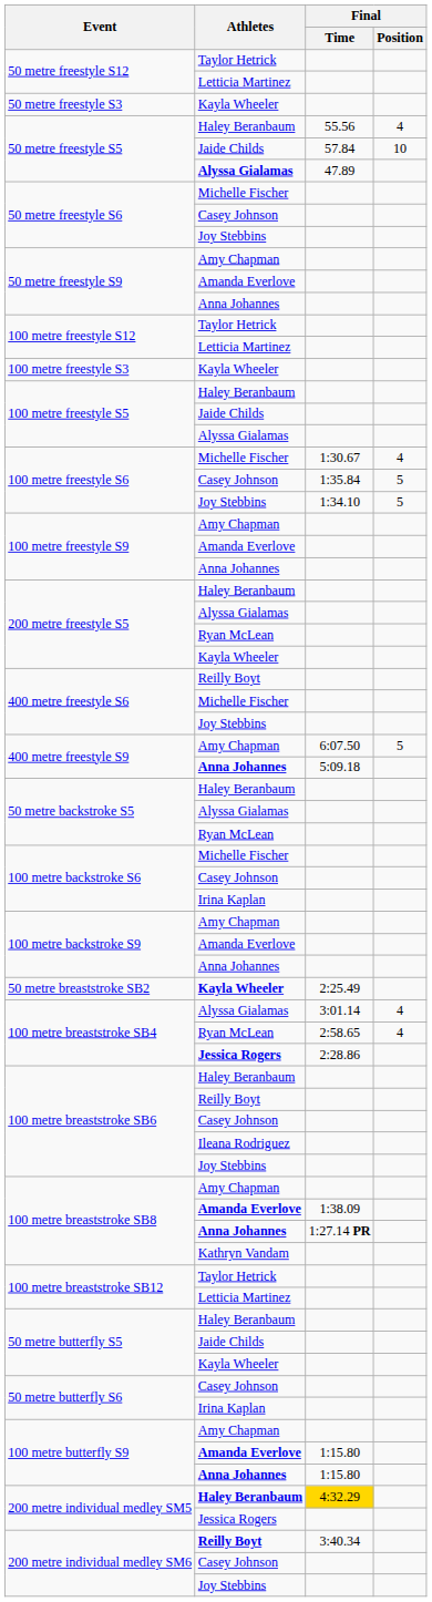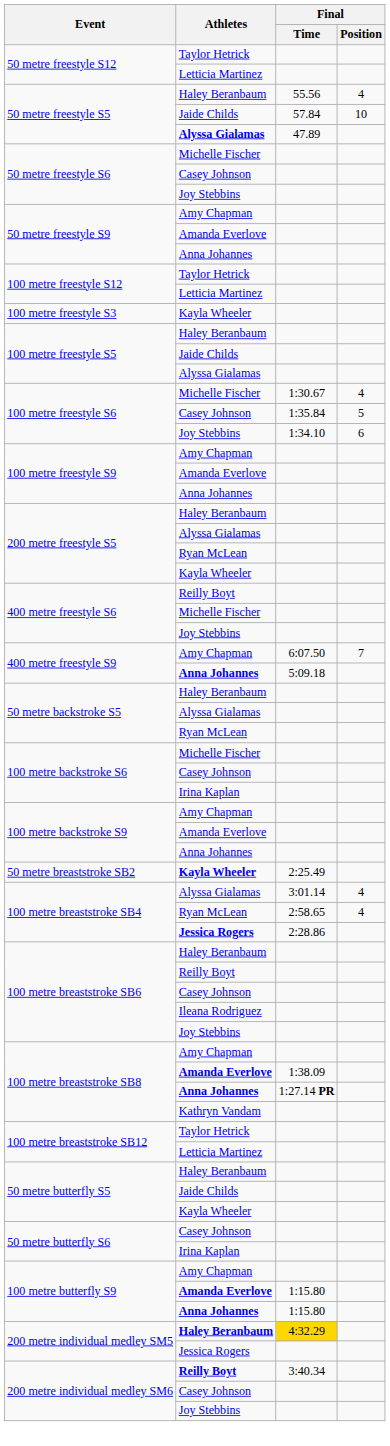 <table class="wikitable" border="1" style="font-size:90%">
 <tr>
 <th rowspan=2>Event</th>
 <th rowspan=2>Athletes</th>
 <th colspan=2>Final</th>
 </tr>
 <tr>
 <th>Time</th>
 <th>Position</th>
 </tr>
 <tr>
 <td rowspan=2><a href='#'>50 metre freestyle S12</a></td>
 <td><a href='#'>Taylor Hetrick</a></td>
 <td align=center></td>
 <td align=center></td>
 </tr>
 <tr>
 <td><a href='#'>Letticia Martinez</a></td>
-<td align=center></td>
-<td align=center></td>
-</tr>
-<tr>
-<td><a href='#'>50 metre freestyle S3</a></td>
-<td><a href='#'>Kayla Wheeler</a></td>
 <td align=center></td>
 <td align=center></td>
 </tr>
 <tr>
 <td rowspan=3><a href='#'>50 metre freestyle S5</a></td>
 <td><a href='#'>Haley Beranbaum</a></td>
 <td align=center>55.56</td>
 <td align=center>4</td>
 </tr>
 <tr>
 <td><a href='#'>Jaide Childs</a></td>
 <td align=center>57.84</td>
 <td align=center>10</td>
 </tr>
 <tr>
 <td><strong><a href='#'>Alyssa Gialamas</a></strong></td>
 <td align=center>47.89</td>
 <td align=center></td>
 </tr>
 <tr>
 <td rowspan=3><a href='#'>50 metre freestyle S6</a></td>
 <td><a href='#'>Michelle Fischer</a></td>
 <td align=center></td>
 <td align=center></td>
 </tr>
 <tr>
 <td><a href='#'>Casey Johnson</a></td>
 <td align=center></td>
 <td align=center></td>
 </tr>
 <tr>
 <td><a href='#'>Joy Stebbins</a></td>
 <td align=center></td>
 <td align=center></td>
 </tr>
 <tr>
 <td rowspan=3><a href='#'>50 metre freestyle S9</a></td>
 <td><a href='#'>Amy Chapman</a></td>
 <td align=center></td>
 <td align=center></td>
 </tr>
 <tr>
 <td><a href='#'>Amanda Everlove</a></td>
 <td align=center></td>
 <td align=center></td>
 </tr>
 <tr>
 <td><a href='#'>Anna Johannes</a></td>
 <td align=center></td>
 <td align=center></td>
 </tr>
 <tr>
 <td rowspan=2><a href='#'>100 metre freestyle S12</a></td>
 <td><a href='#'>Taylor Hetrick</a></td>
 <td align=center></td>
 <td align=center></td>
 </tr>
 <tr>
 <td><a href='#'>Letticia Martinez</a></td>
 <td align=center></td>
 <td align=center></td>
 </tr>
 <tr>
 <td><a href='#'>100 metre freestyle S3</a></td>
 <td><a href='#'>Kayla Wheeler</a></td>
 <td align=center></td>
 <td align=center></td>
 </tr>
 <tr>
 <td rowspan=3><a href='#'>100 metre freestyle S5</a></td>
 <td><a href='#'>Haley Beranbaum</a></td>
 <td align=center></td>
 <td align=center></td>
 </tr>
 <tr>
 <td><a href='#'>Jaide Childs</a></td>
 <td align=center></td>
 <td align=center></td>
 </tr>
 <tr>
 <td><a href='#'>Alyssa Gialamas</a></td>
 <td align=center></td>
 <td align=center></td>
 </tr>
 <tr>
 <td rowspan=3><a href='#'>100 metre freestyle S6</a></td>
 <td><a href='#'>Michelle Fischer</a></td>
 <td align=center>1:30.67</td>
 <td align=center>4</td>
 </tr>
 <tr>
 <td><a href='#'>Casey Johnson</a></td>
 <td align=center>1:35.84</td>
 <td align=center>5</td>
 </tr>
 <tr>
 <td><a href='#'>Joy Stebbins</a></td>
 <td align=center>1:34.10</td>
-<td align=center>5</td>
+<td align=center>6</td>
 </tr>
 <tr>
 <td rowspan=3><a href='#'>100 metre freestyle S9</a></td>
 <td><a href='#'>Amy Chapman</a></td>
 <td align=center></td>
 <td align=center></td>
 </tr>
 <tr>
 <td><a href='#'>Amanda Everlove</a></td>
 <td align=center></td>
 <td align=center></td>
 </tr>
 <tr>
 <td><a href='#'>Anna Johannes</a></td>
 <td align=center></td>
 <td align=center></td>
 </tr>
 <tr>
 <td rowspan=4><a href='#'>200 metre freestyle S5</a></td>
 <td><a href='#'>Haley Beranbaum</a></td>
 <td align=center></td>
 <td align=center></td>
 </tr>
 <tr>
 <td><a href='#'>Alyssa Gialamas</a></td>
 <td align=center></td>
 <td align=center></td>
 </tr>
 <tr>
 <td><a href='#'>Ryan McLean</a></td>
 <td align=center></td>
 <td align=center></td>
 </tr>
 <tr>
 <td><a href='#'>Kayla Wheeler</a></td>
 <td align=center></td>
 <td align=center></td>
 </tr>
 <tr>
 <td rowspan=3><a href='#'>400 metre freestyle S6</a></td>
 <td><a href='#'>Reilly Boyt</a></td>
 <td align=center></td>
 <td align=center></td>
 </tr>
 <tr>
 <td><a href='#'>Michelle Fischer</a></td>
 <td align=center></td>
 <td align=center></td>
 </tr>
 <tr>
 <td><a href='#'>Joy Stebbins</a></td>
 <td align=center></td>
 <td align=center></td>
 </tr>
 <tr>
 <td rowspan=2><a href='#'>400 metre freestyle S9</a></td>
 <td><a href='#'>Amy Chapman</a></td>
 <td align=center>6:07.50</td>
-<td align=center>5</td>
+<td align=center>7</td>
 </tr>
 <tr>
 <td><strong><a href='#'>Anna Johannes</a></strong></td>
 <td align=center>5:09.18</td>
 <td align=center></td>
 </tr>
 <tr>
 <td rowspan=3><a href='#'>50 metre backstroke S5</a></td>
 <td><a href='#'>Haley Beranbaum</a></td>
 <td align=center></td>
 <td align=center></td>
 </tr>
 <tr>
 <td><a href='#'>Alyssa Gialamas</a></td>
 <td align=center></td>
 <td align=center></td>
 </tr>
 <tr>
 <td><a href='#'>Ryan McLean</a></td>
 <td align=center></td>
 <td align=center></td>
 </tr>
 <tr>
 <td rowspan=3><a href='#'>100 metre backstroke S6</a></td>
 <td><a href='#'>Michelle Fischer</a></td>
 <td align=center></td>
 <td align=center></td>
 </tr>
 <tr>
 <td><a href='#'>Casey Johnson</a></td>
 <td align=center></td>
 <td align=center></td>
 </tr>
 <tr>
 <td><a href='#'>Irina Kaplan</a></td>
 <td align=center></td>
 <td align=center></td>
 </tr>
 <tr>
 <td rowspan=3><a href='#'>100 metre backstroke S9</a></td>
 <td><a href='#'>Amy Chapman</a></td>
 <td align=center></td>
 <td align=center></td>
 </tr>
 <tr>
 <td><a href='#'>Amanda Everlove</a></td>
 <td align=center></td>
 <td align=center></td>
 </tr>
 <tr>
 <td><a href='#'>Anna Johannes</a></td>
 <td align=center></td>
 <td align=center></td>
 </tr>
 <tr>
 <td><a href='#'>50 metre breaststroke SB2</a></td>
 <td><strong><a href='#'>Kayla Wheeler</a></strong></td>
 <td align=center>2:25.49</td>
 <td align=center></td>
 </tr>
 <tr>
 <td rowspan=3><a href='#'>100 metre breaststroke SB4</a></td>
 <td><a href='#'>Alyssa Gialamas</a></td>
 <td align=center>3:01.14</td>
 <td align=center>4</td>
 </tr>
 <tr>
 <td><a href='#'>Ryan McLean</a></td>
 <td align=center>2:58.65</td>
 <td align=center>4</td>
 </tr>
 <tr>
 <td><strong><a href='#'>Jessica Rogers</a></strong></td>
 <td align=center>2:28.86</td>
 <td align=center></td>
 </tr>
 <tr>
 <td rowspan=5><a href='#'>100 metre breaststroke SB6</a></td>
 <td><a href='#'>Haley Beranbaum</a></td>
 <td align=center></td>
 <td align=center></td>
 </tr>
 <tr>
 <td><a href='#'>Reilly Boyt</a></td>
 <td align=center></td>
 <td align=center></td>
 </tr>
 <tr>
 <td><a href='#'>Casey Johnson</a></td>
 <td align=center></td>
 <td align=center></td>
 </tr>
 <tr>
 <td><a href='#'>Ileana Rodriguez</a></td>
 <td align=center></td>
 <td align=center></td>
 </tr>
 <tr>
 <td><a href='#'>Joy Stebbins</a></td>
 <td align=center></td>
 <td align=center></td>
 </tr>
 <tr>
 <td rowspan=4><a href='#'>100 metre breaststroke SB8</a></td>
 <td><a href='#'>Amy Chapman</a></td>
 <td align=center></td>
 <td align=center></td>
 </tr>
 <tr>
 <td><strong><a href='#'>Amanda Everlove</a></strong></td>
 <td align=center>1:38.09</td>
 <td align=center></td>
 </tr>
 <tr>
 <td><strong><a href='#'>Anna Johannes</a></strong></td>
 <td align=center>1:27.14 <strong>PR</strong></td>
 <td align=center></td>
 </tr>
 <tr>
 <td><a href='#'>Kathryn Vandam</a></td>
 <td align=center></td>
 <td align=center></td>
 </tr>
 <tr>
 <td rowspan=2><a href='#'>100 metre breaststroke SB12</a></td>
 <td><a href='#'>Taylor Hetrick</a></td>
 <td align=center></td>
 <td align=center></td>
 </tr>
 <tr>
 <td><a href='#'>Letticia Martinez</a></td>
 <td align=center></td>
 <td align=center></td>
 </tr>
 <tr>
 <td rowspan=3><a href='#'>50 metre butterfly S5</a></td>
 <td><a href='#'>Haley Beranbaum</a></td>
 <td align=center></td>
 <td align=center></td>
 </tr>
 <tr>
 <td><a href='#'>Jaide Childs</a></td>
 <td align=center></td>
 <td align=center></td>
 </tr>
 <tr>
 <td><a href='#'>Kayla Wheeler</a></td>
 <td align=center></td>
 <td align=center></td>
 </tr>
 <tr>
 <td rowspan=2><a href='#'>50 metre butterfly S6</a></td>
 <td><a href='#'>Casey Johnson</a></td>
 <td align=center></td>
 <td align=center></td>
 </tr>
 <tr>
 <td><a href='#'>Irina Kaplan</a></td>
 <td align=center></td>
 <td align=center></td>
 </tr>
 <tr>
 <td rowspan=3><a href='#'>100 metre butterfly S9</a></td>
 <td><a href='#'>Amy Chapman</a></td>
 <td align=center></td>
 <td align=center></td>
 </tr>
 <tr>
 <td><strong><a href='#'>Amanda Everlove</a></strong></td>
 <td align=center>1:15.80</td>
 <td align=center></td>
 </tr>
 <tr>
 <td><strong><a href='#'>Anna Johannes</a></strong></td>
 <td align=center>1:15.80</td>
 <td align=center></td>
 </tr>
 <tr>
 <td rowspan=2><a href='#'>200 metre individual medley SM5</a></td>
 <td><strong><a href='#'>Haley Beranbaum</a></strong></td>
 <td align=center style="background: gold;">4:32.29</td>
 <td align=center></td>
 </tr>
 <tr>
 <td><a href='#'>Jessica Rogers</a></td>
 <td align=center></td>
 <td align=center></td>
 </tr>
 <tr>
 <td rowspan=3><a href='#'>200 metre individual medley SM6</a></td>
 <td><strong><a href='#'>Reilly Boyt</a></strong></td>
 <td align=center>3:40.34</td>
 <td align=center></td>
 </tr>
 <tr>
 <td><a href='#'>Casey Johnson</a></td>
 <td align=center></td>
 <td align=center></td>
 </tr>
 <tr>
 <td><a href='#'>Joy Stebbins</a></td>
 <td align=center></td>
 <td align=center></td>
 </tr>
 </table>
